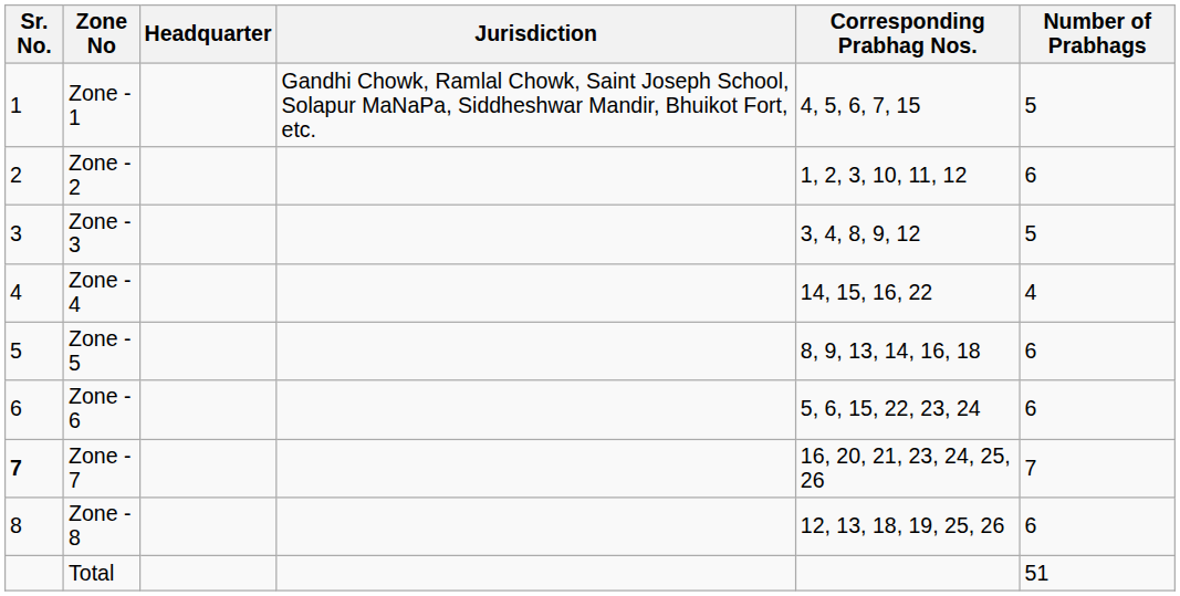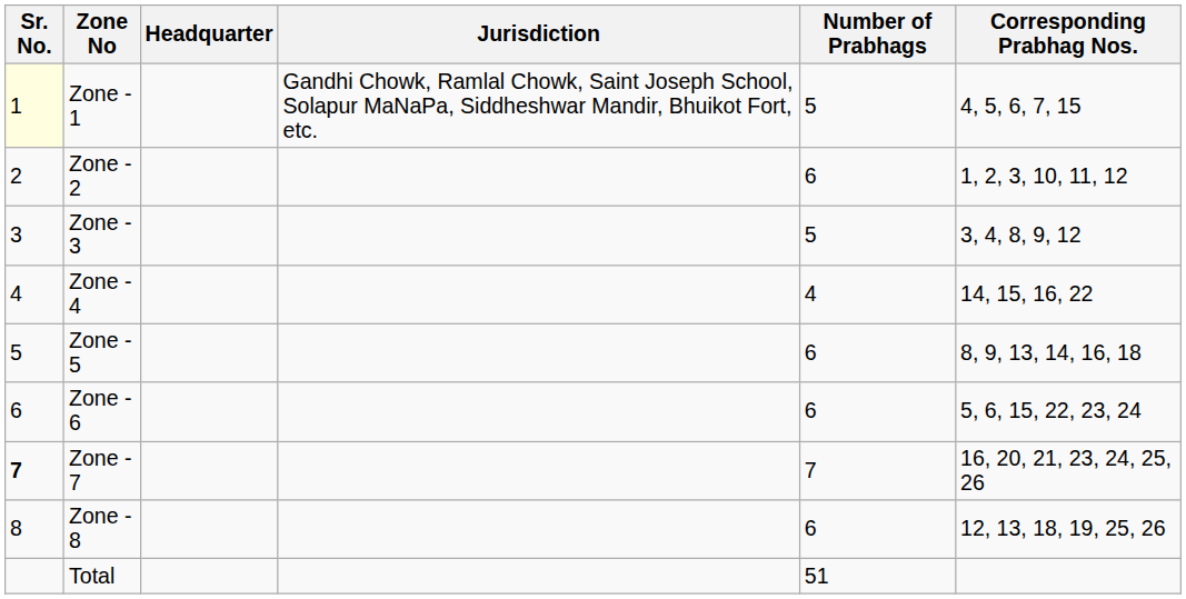 <table class="wikitable">
 <tr>
 <th>Sr. No.</th>
 <th>Zone No</th>
 <th>Headquarter</th>
 <th>Jurisdiction</th>
+<th>Number of Prabhags</th>
 <th>Corresponding Prabhag Nos.</th>
-<th>Number of Prabhags</th>
 </tr>
 <tr>
-<td>1</td>
+<td style="background: lightyellow;">1</td>
 <td>Zone - 1</td>
 <td></td>
 <td>Gandhi Chowk, Ramlal Chowk, Saint Joseph School, Solapur MaNaPa, Siddheshwar Mandir, Bhuikot Fort, etc.</td>
+<td>5</td>
 <td>4, 5, 6, 7, 15</td>
-<td>5</td>
 </tr>
 <tr>
 <td>2</td>
 <td>Zone - 2</td>
 <td></td>
 <td></td>
+<td>6</td>
 <td>1, 2, 3, 10, 11, 12</td>
-<td>6</td>
 </tr>
 <tr>
 <td>3</td>
 <td>Zone - 3</td>
 <td></td>
 <td></td>
+<td>5</td>
 <td>3, 4, 8, 9, 12</td>
-<td>5</td>
 </tr>
 <tr>
 <td>4</td>
 <td>Zone - 4</td>
 <td></td>
 <td></td>
+<td>4</td>
 <td>14, 15, 16, 22</td>
-<td>4</td>
 </tr>
 <tr>
 <td>5</td>
 <td>Zone - 5</td>
 <td></td>
 <td></td>
+<td>6</td>
 <td>8, 9, 13, 14, 16, 18</td>
-<td>6</td>
 </tr>
 <tr>
 <td>6</td>
 <td>Zone - 6</td>
 <td></td>
 <td></td>
+<td>6</td>
 <td>5, 6, 15, 22, 23, 24</td>
-<td>6</td>
 </tr>
 <tr>
 <td><strong>7</strong></td>
 <td>Zone - 7</td>
 <td></td>
 <td></td>
+<td>7</td>
 <td>16, 20, 21, 23, 24, 25, 26</td>
-<td>7</td>
 </tr>
 <tr>
 <td>8</td>
 <td>Zone - 8</td>
 <td></td>
 <td></td>
+<td>6</td>
 <td>12, 13, 18, 19, 25, 26</td>
-<td>6</td>
 </tr>
 <tr>
 <td></td>
 <td>Total</td>
 <td></td>
 <td></td>
+<td>51</td>
 <td></td>
-<td>51</td>
 </tr>
 </table>
